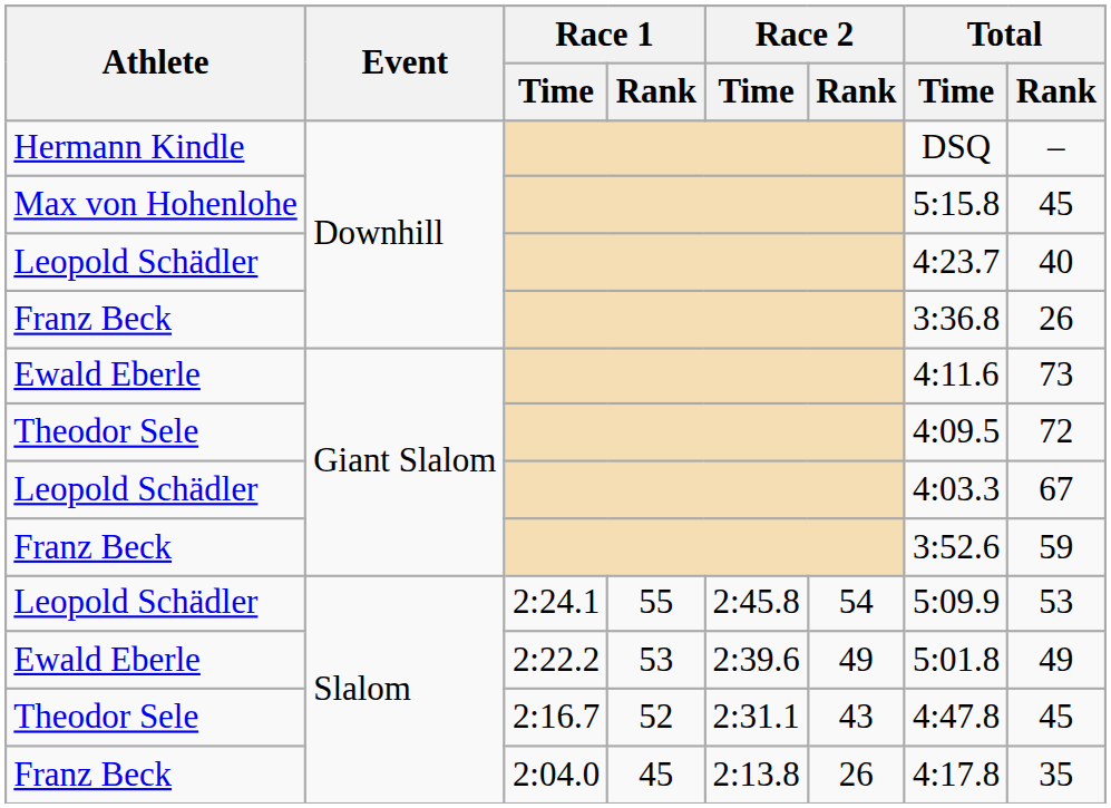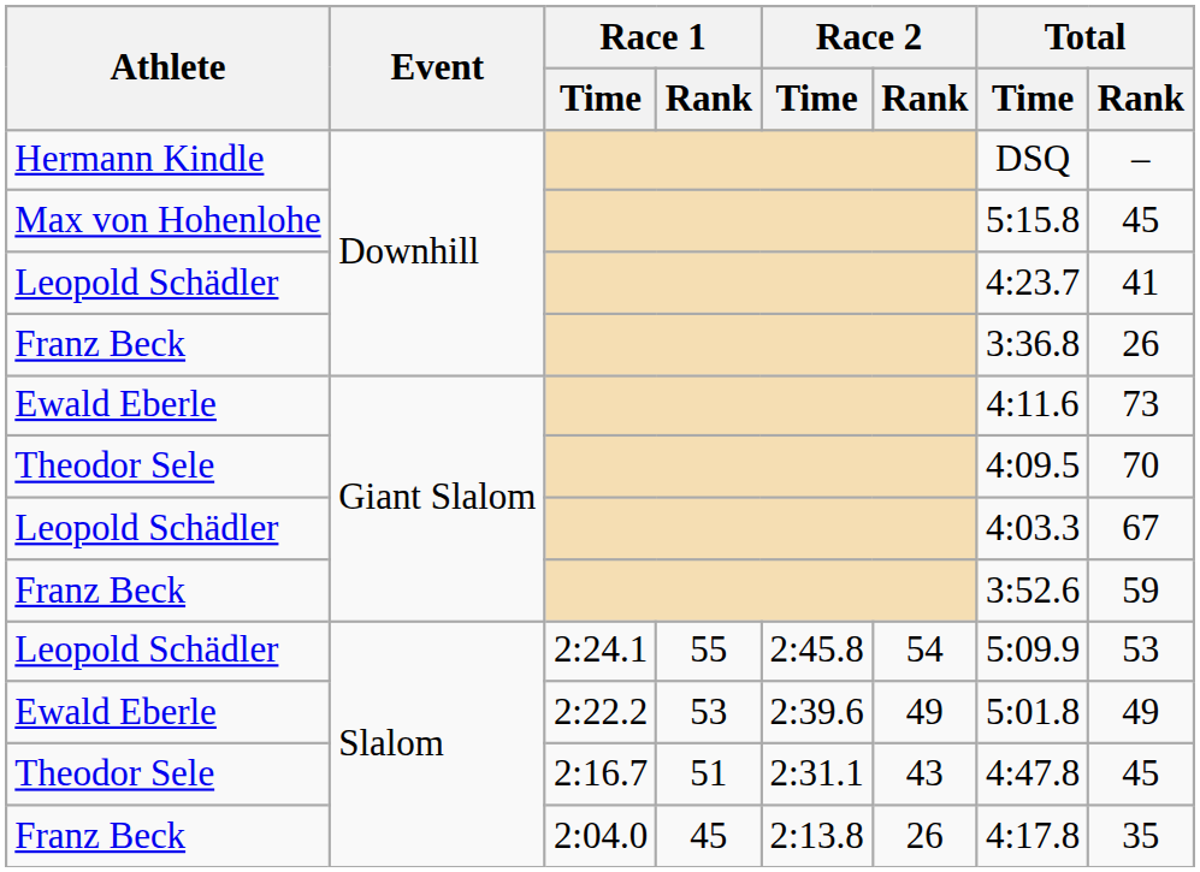 <table class="wikitable" style="font-size:90%">
 <tr>
 <th rowspan="2">Athlete</th>
 <th rowspan="2">Event</th>
 <th colspan="2">Race 1</th>
 <th colspan="2">Race 2</th>
 <th colspan="2">Total</th>
 </tr>
 <tr>
 <th>Time</th>
 <th>Rank</th>
 <th>Time</th>
 <th>Rank</th>
 <th>Time</th>
 <th>Rank</th>
 </tr>
 <tr>
 <td><a href='#'>Hermann Kindle</a></td>
 <td rowspan="4">Downhill</td>
 <td colspan="4" bgcolor="wheat"></td>
 <td align="center">DSQ</td>
 <td align="center">–</td>
 </tr>
 <tr>
 <td><a href='#'>Max von Hohenlohe</a></td>
 <td colspan="4" bgcolor="wheat"></td>
 <td align="center">5:15.8</td>
 <td align="center">45</td>
 </tr>
 <tr>
 <td><a href='#'>Leopold Schädler</a></td>
 <td colspan="4" bgcolor="wheat"></td>
 <td align="center">4:23.7</td>
-<td align="center">40</td>
+<td align="center">41</td>
 </tr>
 <tr>
 <td><a href='#'>Franz Beck</a></td>
 <td colspan="4" bgcolor="wheat"></td>
 <td align="center">3:36.8</td>
 <td align="center">26</td>
 </tr>
 <tr>
 <td><a href='#'>Ewald Eberle</a></td>
 <td rowspan="4">Giant Slalom</td>
 <td colspan="4" bgcolor="wheat"></td>
 <td align="center">4:11.6</td>
 <td align="center">73</td>
 </tr>
 <tr>
 <td><a href='#'>Theodor Sele</a></td>
 <td colspan="4" bgcolor="wheat"></td>
 <td align="center">4:09.5</td>
-<td align="center">72</td>
+<td align="center">70</td>
 </tr>
 <tr>
 <td><a href='#'>Leopold Schädler</a></td>
 <td colspan="4" bgcolor="wheat"></td>
 <td align="center">4:03.3</td>
 <td align="center">67</td>
 </tr>
 <tr>
 <td><a href='#'>Franz Beck</a></td>
 <td colspan="4" bgcolor="wheat"></td>
 <td align="center">3:52.6</td>
 <td align="center">59</td>
 </tr>
 <tr>
 <td><a href='#'>Leopold Schädler</a></td>
 <td rowspan="4">Slalom</td>
 <td align="center">2:24.1</td>
 <td align="center">55</td>
 <td align="center">2:45.8</td>
 <td align="center">54</td>
 <td align="center">5:09.9</td>
 <td align="center">53</td>
 </tr>
 <tr>
 <td><a href='#'>Ewald Eberle</a></td>
 <td align="center">2:22.2</td>
 <td align="center">53</td>
 <td align="center">2:39.6</td>
 <td align="center">49</td>
 <td align="center">5:01.8</td>
 <td align="center">49</td>
 </tr>
 <tr>
 <td><a href='#'>Theodor Sele</a></td>
 <td align="center">2:16.7</td>
-<td align="center">52</td>
+<td align="center">51</td>
 <td align="center">2:31.1</td>
 <td align="center">43</td>
 <td align="center">4:47.8</td>
 <td align="center">45</td>
 </tr>
 <tr>
 <td><a href='#'>Franz Beck</a></td>
 <td align="center">2:04.0</td>
 <td align="center">45</td>
 <td align="center">2:13.8</td>
 <td align="center">26</td>
 <td align="center">4:17.8</td>
 <td align="center">35</td>
 </tr>
 </table>
